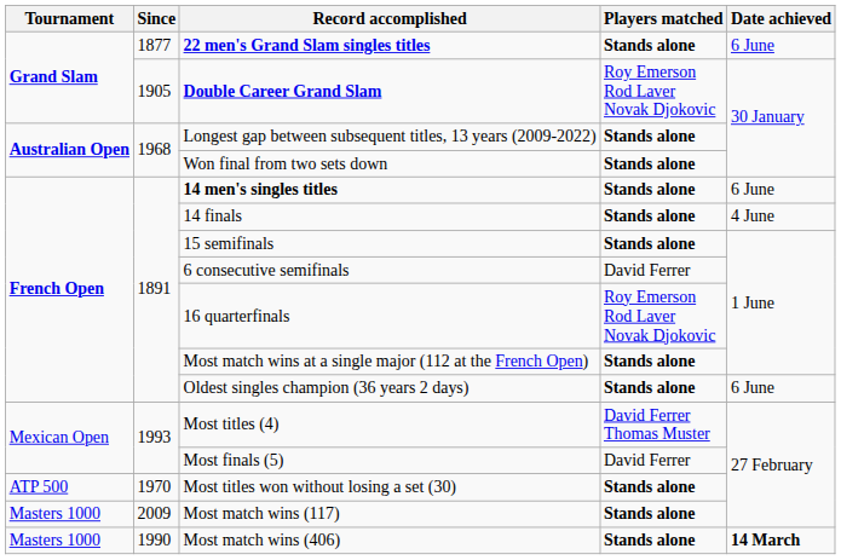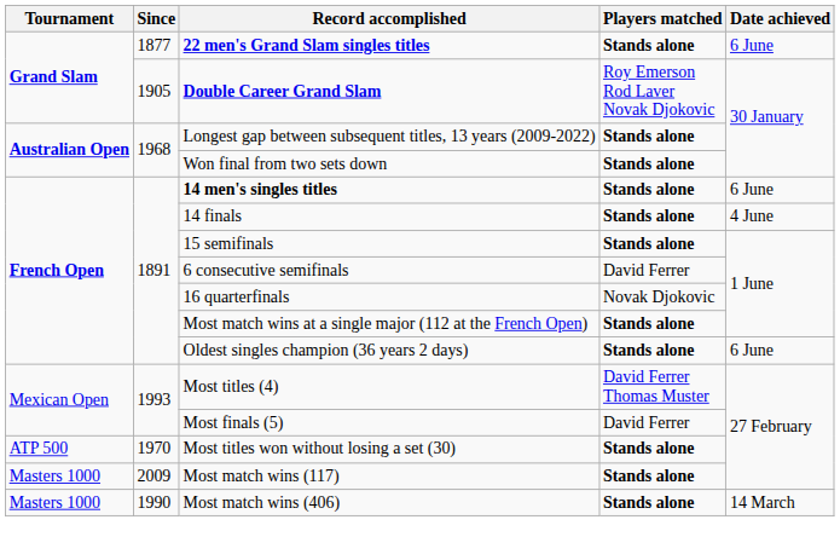 <table class="wikitable">
 <tr>
 <th>Tournament</th>
 <th>Since</th>
 <th>Record accomplished</th>
 <th>Players matched</th>
 <th>Date achieved</th>
 </tr>
 <tr>
 <td rowspan=2><strong><a href='#'>Grand Slam</a></strong></td>
 <td>1877</td>
 <td><a href='#'><strong>22 men's Grand Slam singles titles</strong></a></td>
 <td><strong>Stands alone</strong></td>
 <td rowspan=1><a href='#'>6 June</a></td>
 </tr>
 <tr>
 <td>1905</td>
 <td><a href='#'><strong>Double Career Grand Slam</strong></a></td>
 <td><a href='#'>Roy Emerson</a><br> <a href='#'>Rod Laver</a><br> <a href='#'>Novak Djokovic</a></td>
 <td rowspan=3><a href='#'>30 January</a></td>
 </tr>
 <tr>
 <td rowspan="2"><strong><a href='#'>Australian Open</a></strong></td>
 <td rowspan="2">1968</td>
 <td>Longest gap between subsequent titles, 13 years (2009-2022)</td>
 <td><strong>Stands alone</strong></td>
 </tr>
 <tr>
 <td>Won final from two sets down</td>
 <td><strong>Stands alone</strong></td>
 </tr>
 <tr>
 <td rowspan="7"><strong><a href='#'>French Open</a></strong></td>
 <td rowspan="7">1891</td>
 <td><strong>14 men's singles titles</strong></td>
 <td><strong>Stands alone</strong></td>
 <td>6 June</td>
 </tr>
 <tr>
 <td>14 finals</td>
 <td><strong>Stands alone</strong></td>
 <td>4 June</td>
 </tr>
 <tr>
 <td>15 semifinals</td>
 <td><strong>Stands alone</strong></td>
 <td rowspan="4">1 June</td>
 </tr>
 <tr>
 <td>6 consecutive semifinals</td>
 <td>David Ferrer</td>
 </tr>
 <tr>
 <td>16 quarterfinals</td>
-<td><a href='#'>Roy Emerson</a><br> <a href='#'>Rod Laver</a><br> <a href='#'>Novak Djokovic</a></td>
+<td>Novak Djokovic</td>
 </tr>
 <tr>
 <td>Most match wins at a single major (112 at the <a href='#'>French Open</a>)</td>
 <td><strong>Stands alone</strong></td>
 </tr>
 <tr>
 <td>Oldest singles champion (36 years 2 days)</td>
 <td><strong>Stands alone</strong></td>
 <td>6 June</td>
 </tr>
 <tr>
 <td rowspan=2><a href='#'>Mexican Open</a></td>
 <td rowspan=2>1993</td>
 <td>Most titles (4)</td>
 <td><a href='#'>David Ferrer</a><br><a href='#'>Thomas Muster</a></td>
 <td rowspan="4">27 February</td>
 </tr>
 <tr>
 <td>Most finals (5)</td>
 <td>David Ferrer</td>
 </tr>
 <tr>
 <td><a href='#'>ATP 500</a></td>
 <td>1970</td>
 <td>Most titles won without losing a set (30)</td>
 <td><strong>Stands alone</strong></td>
 </tr>
 <tr>
 <td><a href='#'>Masters 1000</a></td>
 <td>2009</td>
 <td>Most match wins (117)</td>
 <td><strong>Stands alone</strong></td>
 </tr>
 <tr>
 <td><a href='#'>Masters 1000</a></td>
 <td>1990</td>
 <td>Most match wins (406)</td>
 <td><strong>Stands alone</strong></td>
-<td><strong>14 March</strong></td>
+<td>14 March</td>
 </tr>
 </table>
